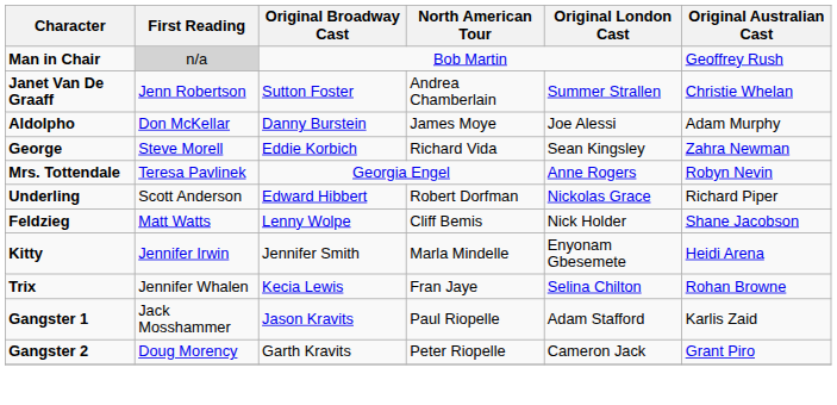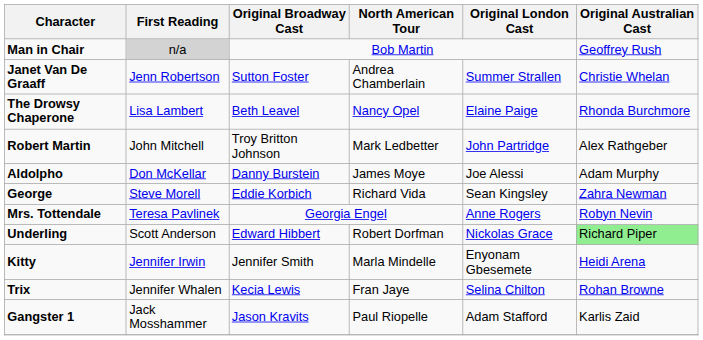 <table class="wikitable">
 <tr>
 <th>Character</th>
 <th>First Reading</th>
 <th>Original Broadway Cast</th>
 <th>North American Tour</th>
 <th>Original London Cast</th>
 <th>Original Australian Cast</th>
 </tr>
 <tr>
 <td><strong>Man in Chair</strong></td>
 <td style="background-color:lightgrey" align="center">n/a</td>
 <td colspan="3" align="center"><a href='#'>Bob Martin</a></td>
 <td><a href='#'>Geoffrey Rush</a></td>
 </tr>
 <tr>
 <td><strong>Janet Van De Graaff </strong></td>
 <td><a href='#'>Jenn Robertson</a></td>
 <td><a href='#'>Sutton Foster</a></td>
 <td>Andrea Chamberlain</td>
 <td><a href='#'>Summer Strallen</a></td>
 <td><a href='#'>Christie Whelan</a></td>
+</tr>
+<tr>
+<td><strong>The Drowsy Chaperone</strong></td>
+<td><a href='#'>Lisa Lambert</a></td>
+<td><a href='#'>Beth Leavel</a></td>
+<td><a href='#'>Nancy Opel</a></td>
+<td><a href='#'>Elaine Paige</a></td>
+<td><a href='#'>Rhonda Burchmore</a></td>
+</tr>
+<tr>
+<td><strong>Robert Martin</strong></td>
+<td>John Mitchell</td>
+<td>Troy Britton Johnson</td>
+<td>Mark Ledbetter</td>
+<td><a href='#'>John Partridge</a></td>
+<td>Alex Rathgeber</td>
 </tr>
 <tr>
 <td><strong>Aldolpho</strong></td>
 <td><a href='#'>Don McKellar</a></td>
 <td><a href='#'>Danny Burstein</a></td>
 <td>James Moye</td>
 <td>Joe Alessi</td>
 <td>Adam Murphy</td>
 </tr>
 <tr>
 <td><strong>George</strong></td>
 <td><a href='#'>Steve Morell</a></td>
 <td><a href='#'>Eddie Korbich</a></td>
 <td>Richard Vida</td>
 <td>Sean Kingsley</td>
 <td><a href='#'>Zahra Newman</a></td>
 </tr>
 <tr>
 <td><strong>Mrs. Tottendale</strong></td>
 <td><a href='#'>Teresa Pavlinek</a></td>
 <td colspan="2" align="center"><a href='#'>Georgia Engel</a></td>
 <td><a href='#'>Anne Rogers</a></td>
 <td><a href='#'>Robyn Nevin</a></td>
 </tr>
 <tr>
 <td><strong>Underling</strong></td>
 <td>Scott Anderson</td>
 <td><a href='#'>Edward Hibbert</a></td>
 <td>Robert Dorfman</td>
 <td><a href='#'>Nickolas Grace</a></td>
-<td>Richard Piper</td>
-</tr>
-<tr>
-<td><strong>Feldzieg</strong></td>
-<td><a href='#'>Matt Watts</a></td>
-<td><a href='#'>Lenny Wolpe</a></td>
-<td>Cliff Bemis</td>
-<td>Nick Holder</td>
-<td><a href='#'>Shane Jacobson</a></td>
+<td style="background: lightgreen;">Richard Piper</td>
 </tr>
 <tr>
 <td><strong>Kitty</strong></td>
 <td><a href='#'>Jennifer Irwin</a></td>
 <td>Jennifer Smith</td>
 <td>Marla Mindelle</td>
 <td>Enyonam Gbesemete</td>
 <td><a href='#'>Heidi Arena</a></td>
 </tr>
 <tr>
 <td><strong>Trix</strong></td>
 <td>Jennifer Whalen</td>
 <td><a href='#'>Kecia Lewis</a></td>
 <td>Fran Jaye</td>
 <td><a href='#'>Selina Chilton</a></td>
 <td><a href='#'>Rohan Browne</a></td>
 </tr>
 <tr>
 <td><strong>Gangster 1</strong></td>
 <td>Jack Mosshammer</td>
 <td><a href='#'>Jason Kravits</a></td>
 <td>Paul Riopelle</td>
 <td>Adam Stafford</td>
 <td>Karlis Zaid</td>
 </tr>
 <tr>
-<td><strong>Gangster 2</strong></td>
-<td><a href='#'>Doug Morency</a></td>
-<td>Garth Kravits</td>
-<td>Peter Riopelle</td>
-<td>Cameron Jack</td>
-<td><a href='#'>Grant Piro</a></td>
-</tr>
-<tr>
 </tr>
 </table>
